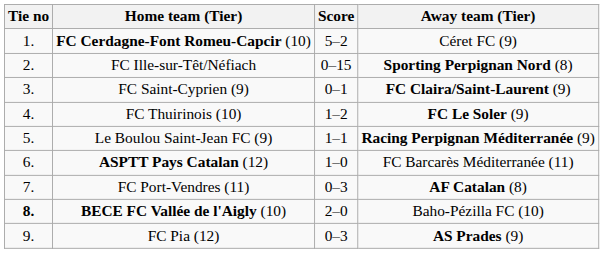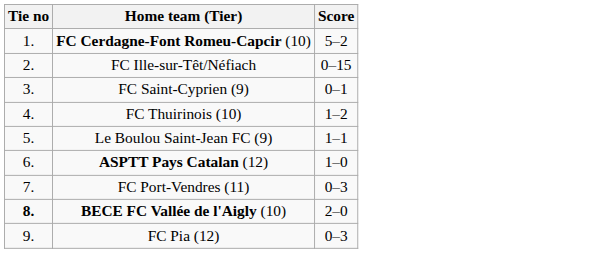 <table class="wikitable" style="text-align: center">
 <tr>
 <th>Tie no</th>
 <th>Home team (Tier)</th>
 <th>Score</th>
-<th>Away team (Tier)</th>
 </tr>
 <tr>
 <td>1.</td>
 <td><strong>FC Cerdagne-Font Romeu-Capcir</strong> (10)</td>
 <td>5–2</td>
-<td>Céret FC (9)</td>
 </tr>
 <tr>
 <td>2.</td>
 <td>FC Ille-sur-Têt/Néfiach</td>
 <td>0–15</td>
-<td><strong>Sporting Perpignan Nord</strong> (8)</td>
 </tr>
 <tr>
 <td>3.</td>
 <td>FC Saint-Cyprien (9)</td>
 <td>0–1</td>
-<td><strong>FC Claira/Saint-Laurent</strong> (9)</td>
 </tr>
 <tr>
 <td>4.</td>
 <td>FC Thuirinois (10)</td>
 <td>1–2</td>
-<td><strong>FC Le Soler</strong> (9)</td>
 </tr>
 <tr>
 <td>5.</td>
 <td>Le Boulou Saint-Jean FC (9)</td>
 <td>1–1 </td>
-<td><strong>Racing Perpignan Méditerranée</strong> (9)</td>
 </tr>
 <tr>
 <td>6.</td>
 <td><strong>ASPTT Pays Catalan</strong> (12)</td>
 <td>1–0</td>
-<td>FC Barcarès Méditerranée (11)</td>
 </tr>
 <tr>
 <td>7.</td>
 <td>FC Port-Vendres (11)</td>
 <td>0–3</td>
-<td><strong>AF Catalan</strong> (8)</td>
 </tr>
 <tr>
 <td><strong>8.</strong></td>
 <td><strong>BECE FC Vallée de l'Aigly</strong> (10)</td>
 <td>2–0</td>
-<td>Baho-Pézilla FC (10)</td>
 </tr>
 <tr>
 <td>9.</td>
 <td>FC Pia (12)</td>
 <td>0–3</td>
-<td><strong>AS Prades</strong> (9)</td>
 </tr>
 </table>
